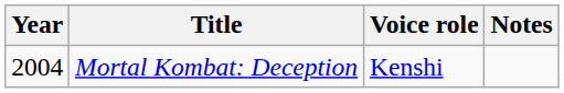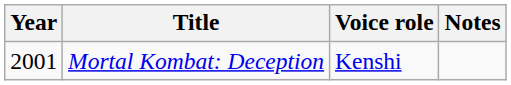 <table class="wikitable">
 <tr>
 <th>Year</th>
 <th>Title</th>
 <th>Voice role</th>
 <th>Notes</th>
 </tr>
 <tr>
-<td>2004</td>
+<td>2001</td>
 <td><em><a href='#'>Mortal Kombat: Deception</a></em></td>
 <td><a href='#'>Kenshi</a></td>
 <td></td>
 </tr>
 </table>
